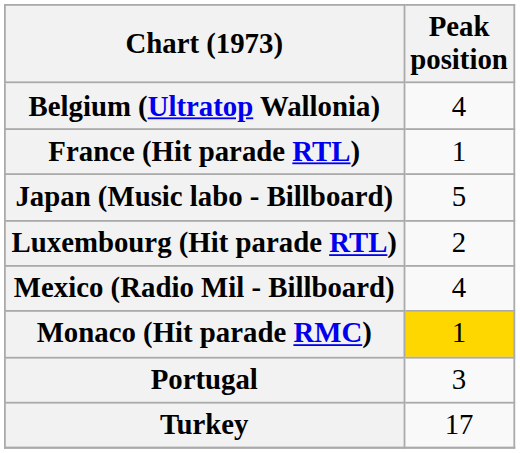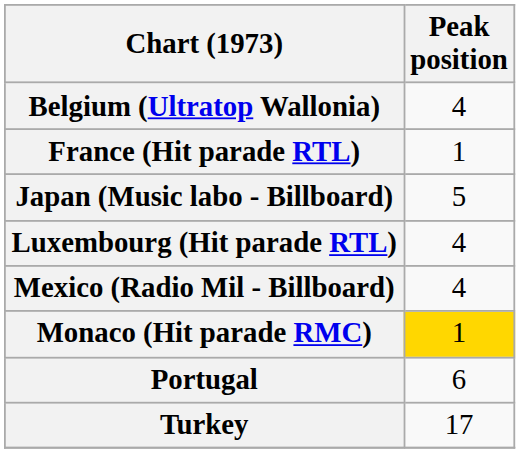 <table class="wikitable sortable plainrowheaders" style="text-align:center;">
 <tr>
 <th scope="col">Chart (1973)</th>
 <th scope="col">Peak<br>position</th>
 </tr>
 <tr>
 <th scope="row">Belgium (<a href='#'>Ultratop</a> Wallonia)</th>
 <td style="text-align:center">4</td>
 </tr>
 <tr>
 <th scope="row">France (Hit parade <a href='#'>RTL</a>)</th>
 <td style="text-align:center">1</td>
 </tr>
 <tr>
 <th scope="row">Japan (Music labo - Billboard)</th>
 <td style="text-align:center">5</td>
 </tr>
 <tr>
 <th scope="row">Luxembourg (Hit parade <a href='#'>RTL</a>)</th>
-<td style="text-align:center">2</td>
+<td style="text-align:center">4</td>
 </tr>
 <tr>
 <th scope="row">Mexico (Radio Mil - Billboard)</th>
 <td style="text-align:center">4</td>
 </tr>
 <tr>
 <th scope="row">Monaco (Hit parade <a href='#'>RMC</a>)</th>
 <td style="background: gold; text-align:center">1</td>
 </tr>
 <tr>
 <th scope="row">Portugal</th>
-<td style="text-align:center">3</td>
+<td style="text-align:center">6</td>
 </tr>
 <tr>
 <th scope="row">Turkey</th>
 <td style="text-align:center">17</td>
 </tr>
 <tr>
 </tr>
 </table>
